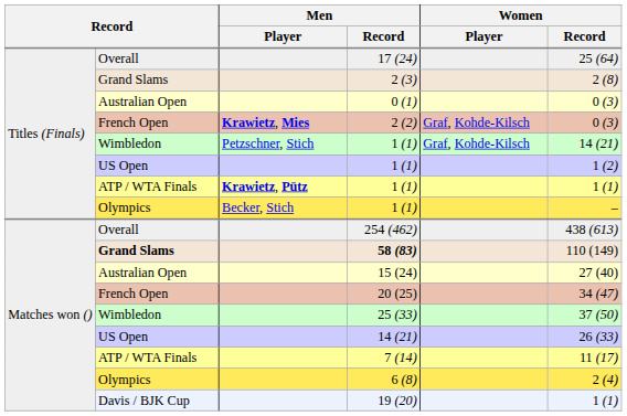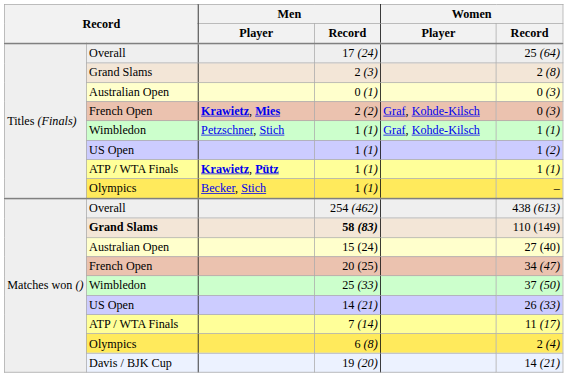 <table class="wikitable sortable nowrap">
 <tr>
 <th colspan="2" rowspan="2" style="border-right: 1pt black solid">Record</th>
 <th colspan="2" style="border-right: 1pt black solid">Men</th>
 <th colspan="2">Women</th>
 </tr>
 <tr>
 <th width="145">Player</th>
 <th width="80" class="unsortable" style="border-right: 1pt black solid">Record</th>
 <th width="145">Player</th>
 <th width="80" class="unsortable">Record</th>
 </tr>
 <tr bgcolor=efefef style="border-top:2px solid gray">
 <td rowspan="8">Titles <em>(Finals)</em></td>
 <td width=140 style="border-right: 1pt black solid">Overall</td>
 <td></td>
 <td align="right" style="border-right: 1pt black solid">17 <em>(24)</em></td>
 <td></td>
 <td align="right">25 <em>(64)</em></td>
 </tr>
 <tr bgcolor=f3e6d7>
 <td style="border-right: 1pt black solid">Grand Slams</td>
 <td><strong></strong></td>
 <td align="right" style="border-right: 1pt black solid">2 <em>(3)</em></td>
 <td></td>
 <td align="right">2 <em>(8)</em></td>
 </tr>
 <tr bgcolor=ffffcc>
 <td style="border-right: 1pt black solid">Australian Open</td>
 <td></td>
 <td align="right" style="border-right: 1pt black solid">0 <em>(1)</em></td>
 <td></td>
 <td align="right">0 <em>(3)</em></td>
 </tr>
 <tr bgcolor=ebc2af>
 <td style="border-right: 1pt black solid">French Open</td>
 <td><strong><a href='#'>Krawietz</a></strong>, <strong><a href='#'>Mies</a></strong></td>
 <td align="right" style="border-right: 1pt black solid">2 <em>(2)</em></td>
 <td><a href='#'>Graf</a>, <a href='#'>Kohde-Kilsch</a></td>
 <td align="right">0 <em>(3)</em></td>
 </tr>
 <tr bgcolor=ccffcc>
 <td style="border-right: 1pt black solid">Wimbledon</td>
 <td><a href='#'>Petzschner</a>, <a href='#'>Stich</a></td>
 <td align="right" style="border-right: 1pt black solid">1 <em>(1)</em></td>
 <td><a href='#'>Graf</a>, <a href='#'>Kohde-Kilsch</a></td>
-<td align="right">14 <em>(21)</em></td>
+<td align="right">1 <em>(1)</em></td>
 </tr>
 <tr bgcolor=ccccff>
 <td style="border-right: 1pt black solid">US Open</td>
 <td></td>
 <td align="right" style="border-right: 1pt black solid">1 <em>(1)</em></td>
 <td><strong></strong></td>
 <td align="right">1 <em>(2)</em></td>
 </tr>
 <tr bgcolor=ffff99>
 <td style="border-right: 1pt black solid">ATP / WTA Finals</td>
 <td><strong><a href='#'>Krawietz</a></strong>, <strong><a href='#'>Pütz</a></strong></td>
 <td align="right" style="border-right: 1pt black solid">1 <em>(1)</em></td>
 <td><strong></strong></td>
 <td align="right">1 <em>(1)</em></td>
 </tr>
 <tr bgcolor=ffea5c>
 <td style="border-right: 1pt black solid">Olympics</td>
 <td><a href='#'>Becker</a>, <a href='#'>Stich</a></td>
 <td align="right" style="border-right: 1pt black solid">1 <em>(1)</em></td>
 <td></td>
 <td align="right">–</td>
 </tr>
 <tr bgcolor=efefef style="border-top:2px solid gray">
 <td rowspan="9">Matches won <em>()</em></td>
 <td bgcolor=efefef style="border-right: 1pt black solid">Overall</td>
 <td></td>
 <td align="right" style="border-right: 1pt black solid">254 <em>(462)</em></td>
 <td></td>
 <td align="right">438 <em>(613)</em></td>
 </tr>
 <tr bgcolor=f3e6d7>
 <td style="border-right: 1pt black solid"><strong>Grand Slams</strong></td>
 <td><strong></strong></td>
 <td align="right" style="border-right: 1pt black solid"><strong>58 <em>(83)<strong><em></td>
 <td></td>
 <td align="right">110 </em>(149)<em></td>
 </tr>
 <tr bgcolor=ffffcc>
 <td style="border-right: 1pt black solid">Australian Open</td>
 <td></td>
 <td align="right" style="border-right: 1pt black solid">15 </em>(24)<em></td>
 <td></td>
 <td align="right">27 </em>(40)<em></td>
 </tr>
 <tr bgcolor=ebc2af>
 <td style="border-right: 1pt black solid"></strong>French Open<strong></td>
 <td></strong><strong></td>
 <td align="right" style="border-right: 1pt black solid"></strong>20 </em>(25)</em></strong></td>
 <td></td>
 <td align="right">34 <em>(47)</em></td>
 </tr>
 <tr bgcolor=ccffcc>
 <td style="border-right: 1pt black solid">Wimbledon</td>
 <td></td>
 <td align="right" style="border-right: 1pt black solid">25 <em>(33)</em></td>
 <td></td>
 <td align="right">37 <em>(50)</em></td>
 </tr>
 <tr bgcolor=ccccff>
 <td style="border-right: 1pt black solid">US Open</td>
 <td><strong></strong></td>
 <td align="right" style="border-right: 1pt black solid">14 <em>(21)</em></td>
 <td></td>
 <td align="right">26 <em>(33)</em></td>
 </tr>
 <tr bgcolor=ffff99>
 <td style="border-right: 1pt black solid">ATP / WTA Finals</td>
 <td><strong></strong></td>
 <td align="right" style="border-right: 1pt black solid">7 <em>(14)</em></td>
 <td></td>
 <td align="right">11 <em>(17)</em></td>
 </tr>
 <tr bgcolor=ffea5c>
 <td style="border-right: 1pt black solid">Olympics</td>
 <td></td>
 <td align="right" style="border-right: 1pt black solid">6 <em>(8)</em></td>
 <td></td>
 <td align="right">2 <em>(4)</em></td>
 </tr>
 <tr bgcolor=ecf2ff>
 <td style="border-right: 1pt black solid">Davis / BJK Cup</td>
 <td><strong></strong></td>
 <td align="right" style="border-right: 1pt black solid">19 <em>(20)</em></td>
 <td></td>
-<td align="right">1 <em>(1)</em></td>
+<td align="right">14 <em>(21)</em></td>
 </tr>
 </table>
